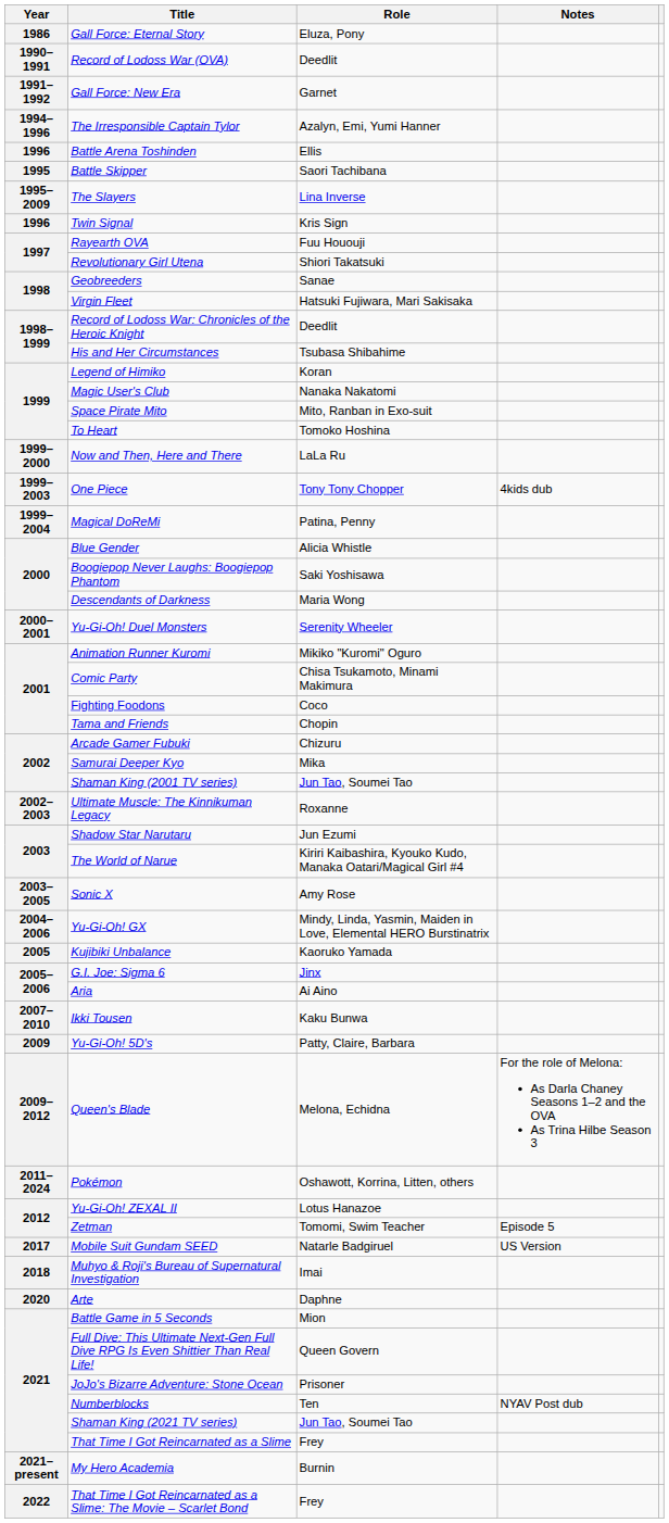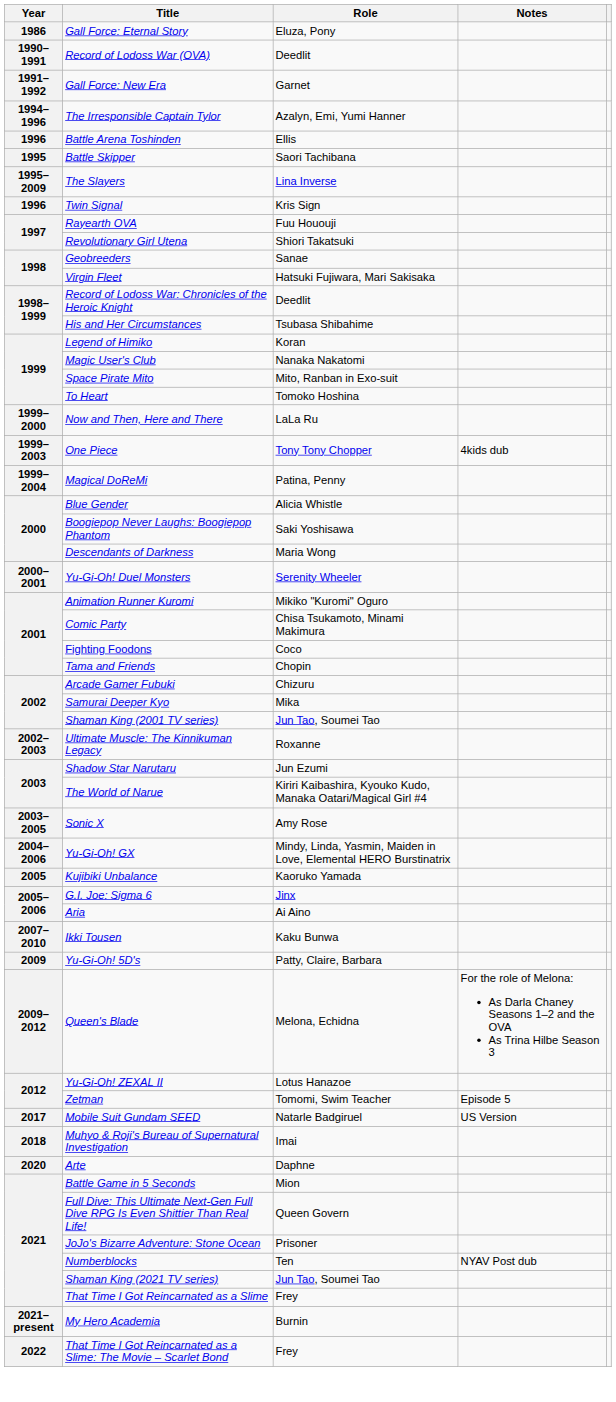 <table class="wikitable sortable plainrowheaders">
 <tr>
 <th scope="col">Year</th>
 <th scope="col">Title</th>
 <th scope="col">Role</th>
 <th scope="col" class="unsortable">Notes</th>
 <th scope="col" class="unsortable"></th>
 </tr>
 <tr>
 <th scope="row">1986</th>
 <td><em><a href='#'>Gall Force: Eternal Story</a></em></td>
 <td>Eluza, Pony</td>
 <td></td>
 <td></td>
 </tr>
 <tr>
 <th scope="row">1990–1991</th>
 <td><em><a href='#'>Record of Lodoss War (OVA)</a></em></td>
 <td>Deedlit</td>
 <td></td>
 <td></td>
 </tr>
 <tr>
 <th scope="row">1991–1992</th>
 <td><em><a href='#'>Gall Force: New Era</a></em></td>
 <td>Garnet</td>
 <td></td>
 <td></td>
 </tr>
 <tr>
 <th scope="row">1994–1996</th>
 <td data-sort-value="Irresponsible Captain Tylor"><em><a href='#'>The Irresponsible Captain Tylor</a></em></td>
 <td>Azalyn, Emi, Yumi Hanner</td>
 <td></td>
 <td></td>
 </tr>
 <tr>
 <th scope="row">1996</th>
 <td><em><a href='#'>Battle Arena Toshinden</a></em></td>
 <td>Ellis</td>
 <td></td>
 <td></td>
 </tr>
 <tr>
 <th scope="row">1995</th>
 <td><em><a href='#'>Battle Skipper</a></em></td>
 <td>Saori Tachibana</td>
 <td></td>
 <td></td>
 </tr>
 <tr>
 <th scope="row">1995–2009</th>
 <td data-sort-value="Slayers"><a href='#'><em>The Slayers</em></a></td>
 <td><a href='#'>Lina Inverse</a></td>
 <td></td>
 <td></td>
 </tr>
 <tr>
 <th scope="row">1996</th>
 <td><em><a href='#'>Twin Signal</a></em></td>
 <td>Kris Sign</td>
 <td></td>
 <td></td>
 </tr>
 <tr>
 <th scope="row" rowspan="2">1997</th>
 <td><em><a href='#'>Rayearth OVA</a></em></td>
 <td>Fuu Hououji</td>
 <td></td>
 <td></td>
 </tr>
 <tr>
 <td><em><a href='#'>Revolutionary Girl Utena</a></em></td>
 <td>Shiori Takatsuki</td>
 <td></td>
 <td></td>
 </tr>
 <tr>
 <th scope="row" rowspan="2">1998</th>
 <td><em><a href='#'>Geobreeders</a></em></td>
 <td>Sanae</td>
 <td></td>
 <td></td>
 </tr>
 <tr>
 <td><em><a href='#'>Virgin Fleet</a></em></td>
 <td>Hatsuki Fujiwara, Mari Sakisaka</td>
 <td></td>
 <td></td>
 </tr>
 <tr>
 <th scope="row" rowspan="2">1998–1999</th>
 <td><em><a href='#'>Record of Lodoss War: Chronicles of the Heroic Knight</a></em></td>
 <td>Deedlit</td>
 <td></td>
 <td></td>
 </tr>
 <tr>
 <td><em><a href='#'>His and Her Circumstances</a></em></td>
 <td>Tsubasa Shibahime</td>
 <td></td>
 <td></td>
 </tr>
 <tr>
 <th scope="row" rowspan="4">1999</th>
 <td><em><a href='#'>Legend of Himiko</a></em></td>
 <td>Koran</td>
 <td></td>
 <td></td>
 </tr>
 <tr>
 <td><em><a href='#'>Magic User's Club</a></em></td>
 <td>Nanaka Nakatomi</td>
 <td></td>
 <td></td>
 </tr>
 <tr>
 <td><em><a href='#'>Space Pirate Mito</a></em></td>
 <td>Mito, Ranban in Exo-suit</td>
 <td></td>
 <td></td>
 </tr>
 <tr>
 <td><em><a href='#'>To Heart</a></em></td>
 <td>Tomoko Hoshina</td>
 <td></td>
 <td></td>
 </tr>
 <tr>
 <th scope="row">1999–2000</th>
 <td><em><a href='#'>Now and Then, Here and There</a></em></td>
 <td>LaLa Ru</td>
 <td></td>
 <td></td>
 </tr>
 <tr>
 <th scope="row">1999–2003</th>
 <td><em><a href='#'>One Piece</a></em></td>
 <td><a href='#'>Tony Tony Chopper</a></td>
 <td>4kids dub</td>
 <td></td>
 </tr>
 <tr>
 <th scope="row">1999–2004</th>
 <td><em><a href='#'>Magical DoReMi</a></em></td>
 <td>Patina, Penny</td>
 <td></td>
 <td></td>
 </tr>
 <tr>
 <th scope="row" rowspan="3">2000</th>
 <td><em><a href='#'>Blue Gender</a></em></td>
 <td>Alicia Whistle</td>
 <td></td>
 <td></td>
 </tr>
 <tr>
 <td><em><a href='#'>Boogiepop Never Laughs: Boogiepop Phantom</a></em></td>
 <td>Saki Yoshisawa</td>
 <td></td>
 <td></td>
 </tr>
 <tr>
 <td><em><a href='#'>Descendants of Darkness</a></em></td>
 <td>Maria Wong</td>
 <td></td>
 <td></td>
 </tr>
 <tr>
 <th scope="row">2000–2001</th>
 <td><em><a href='#'>Yu-Gi-Oh! Duel Monsters</a></em></td>
 <td><a href='#'>Serenity Wheeler</a></td>
 <td></td>
 <td></td>
 </tr>
 <tr>
 <th rowspan="4" scope="row">2001</th>
 <td><em><a href='#'>Animation Runner Kuromi</a></em></td>
 <td>Mikiko "Kuromi" Oguro</td>
 <td></td>
 <td></td>
 </tr>
 <tr>
 <td><em><a href='#'>Comic Party</a></em></td>
 <td>Chisa Tsukamoto, Minami Makimura</td>
 <td></td>
 <td></td>
 </tr>
 <tr>
 <td><a href='#'>Fighting Foodons</a></td>
 <td>Coco</td>
 <td></td>
 <td></td>
 </tr>
 <tr>
 <td><em><a href='#'>Tama and Friends</a></em></td>
 <td>Chopin</td>
 <td></td>
 <td></td>
 </tr>
 <tr>
 <th rowspan="3" scope="row">2002</th>
 <td><em><a href='#'>Arcade Gamer Fubuki</a></em></td>
 <td>Chizuru</td>
 <td></td>
 <td></td>
 </tr>
 <tr>
 <td><em><a href='#'>Samurai Deeper Kyo</a></em></td>
 <td>Mika</td>
 <td></td>
 <td></td>
 </tr>
 <tr>
 <td><em><a href='#'>Shaman King (2001 TV series)</a></em></td>
 <td><a href='#'>Jun Tao</a>, Soumei Tao</td>
 <td></td>
 <td></td>
 </tr>
 <tr>
 <th scope="row">2002–2003</th>
 <td><em><a href='#'>Ultimate Muscle: The Kinnikuman Legacy</a></em></td>
 <td>Roxanne</td>
 <td></td>
 <td></td>
 </tr>
 <tr>
 <th scope="row" rowspan="2">2003</th>
 <td><em><a href='#'>Shadow Star Narutaru</a></em></td>
 <td>Jun Ezumi</td>
 <td></td>
 <td></td>
 </tr>
 <tr>
 <td data-sort-value="World of Narue"><em><a href='#'>The World of Narue</a></em></td>
 <td>Kiriri Kaibashira, Kyouko Kudo, Manaka Oatari/Magical Girl #4</td>
 <td></td>
 <td></td>
 </tr>
 <tr>
 <th scope="row">2003–2005</th>
 <td><em><a href='#'>Sonic X</a></em></td>
 <td>Amy Rose</td>
 <td></td>
 <td></td>
 </tr>
 <tr>
 <th scope="row">2004–2006</th>
 <td><em><a href='#'>Yu-Gi-Oh! GX</a></em></td>
 <td>Mindy, Linda, Yasmin, Maiden in Love, Elemental HERO Burstinatrix</td>
 <td></td>
 <td></td>
 </tr>
 <tr>
 <th scope="row">2005</th>
 <td><em><a href='#'>Kujibiki Unbalance</a></em></td>
 <td>Kaoruko Yamada</td>
 <td></td>
 <td></td>
 </tr>
 <tr>
 <th scope="row" rowspan="2">2005–2006</th>
 <td><em><a href='#'>G.I. Joe: Sigma 6</a></em></td>
 <td><a href='#'>Jinx</a></td>
 <td></td>
 <td></td>
 </tr>
 <tr>
 <td><em><a href='#'>Aria</a></em></td>
 <td>Ai Aino</td>
 <td></td>
 <td></td>
 </tr>
 <tr>
 <th scope="row">2007–2010</th>
 <td><em><a href='#'>Ikki Tousen</a></em></td>
 <td>Kaku Bunwa</td>
 <td></td>
 <td></td>
 </tr>
 <tr>
 <th scope="row">2009</th>
 <td><em><a href='#'>Yu-Gi-Oh! 5D's</a></em></td>
 <td>Patty, Claire, Barbara</td>
 <td></td>
 <td></td>
 </tr>
 <tr>
 <th scope="row">2009–2012</th>
 <td><em><a href='#'>Queen's Blade</a></em></td>
 <td>Melona, Echidna</td>
 <td>For the role of Melona:<br><ul><li>As Darla Chaney Seasons 1–2 and the OVA</li><li>As Trina Hilbe Season 3</li></ul></td>
 <td></td>
 </tr>
 <tr>
-<th scope="row">2011–2024</th>
-<td><em><a href='#'>Pokémon</a></em></td>
-<td>Oshawott, Korrina, Litten, others</td>
-<td></td>
-<td></td>
-</tr>
-<tr>
 <th scope="row" rowspan="2">2012</th>
 <td><em><a href='#'>Yu-Gi-Oh! ZEXAL II</a></em></td>
 <td>Lotus Hanazoe</td>
 <td></td>
 <td></td>
 </tr>
 <tr>
 <td><em><a href='#'>Zetman</a></em></td>
 <td>Tomomi, Swim Teacher</td>
 <td>Episode 5</td>
 <td></td>
 </tr>
 <tr>
 <th scope="row">2017</th>
 <td><em><a href='#'>Mobile Suit Gundam SEED</a></em></td>
 <td>Natarle Badgiruel</td>
 <td>US Version</td>
 <td></td>
 </tr>
 <tr>
 <th scope="row">2018</th>
 <td><em><a href='#'>Muhyo & Roji's Bureau of Supernatural Investigation</a></em></td>
 <td>Imai</td>
 <td></td>
 <td></td>
 </tr>
 <tr>
 <th scope="row">2020</th>
 <td><em><a href='#'>Arte</a></em></td>
 <td>Daphne</td>
 <td></td>
 <td></td>
 </tr>
 <tr>
 <th rowspan="6" scope="row">2021</th>
 <td><em><a href='#'>Battle Game in 5 Seconds</a></em></td>
 <td>Mion</td>
 <td></td>
 <td></td>
 </tr>
 <tr>
 <td><em><a href='#'>Full Dive: This Ultimate Next-Gen Full Dive RPG Is Even Shittier Than Real Life!</a></em></td>
 <td>Queen Govern</td>
 <td></td>
 <td></td>
 </tr>
 <tr>
 <td><em><a href='#'>JoJo's Bizarre Adventure: Stone Ocean</a></em></td>
 <td>Prisoner</td>
 <td></td>
 <td></td>
 </tr>
 <tr>
 <td><em><a href='#'>Numberblocks</a></em></td>
 <td>Ten</td>
 <td>NYAV Post dub</td>
 <td></td>
 </tr>
 <tr>
 <td><em><a href='#'>Shaman King (2021 TV series)</a></em></td>
 <td><a href='#'>Jun Tao</a>, Soumei Tao</td>
 <td></td>
 <td></td>
 </tr>
 <tr>
 <td><em><a href='#'>That Time I Got Reincarnated as a Slime</a></em></td>
 <td>Frey</td>
 <td></td>
 <td></td>
 </tr>
 <tr>
 <th scope="row">2021–present</th>
 <td><em><a href='#'>My Hero Academia</a></em></td>
 <td>Burnin</td>
 <td></td>
 <td></td>
 </tr>
 <tr>
 <th scope="row">2022</th>
 <td><em><a href='#'>That Time I Got Reincarnated as a Slime: The Movie – Scarlet Bond</a></em></td>
 <td>Frey</td>
 <td></td>
 <td></td>
 </tr>
 </table>
